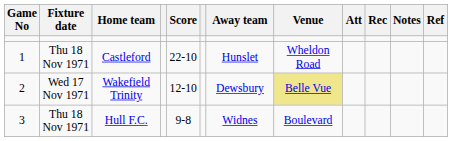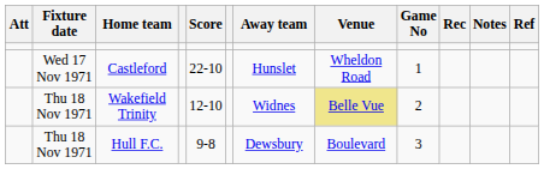 <table class="wikitable" style="text-align:center;">
 <tr>
-<th width=10 abbr="No">Game No</th>
+<th width=30 abbr="Att">Att</th>
 <th width=110 abbr="Date">Fixture date</th>
 <th width=150 abbr="Home team">Home team</th>
 <th width=5 abbr="space"></th>
 <th width=20 abbr="Score">Score</th>
 <th width=5 abbr="space"></th>
 <th width=150 abbr="Away team">Away team</th>
 <th width=150 abbr="Venue">Venue</th>
-<th width=30 abbr="Att">Att</th>
+<th width=10 abbr="No">Game No</th>
 <th width=30 abbr="Rec">Rec</th>
 <th width=20 abbr="Notes">Notes</th>
 <th width=30 abbr="Ref">Ref</th>
 </tr>
 <tr>
 <td></td>
 <td></td>
 <td></td>
 <td></td>
 <td></td>
 <td></td>
 <td></td>
 <td></td>
 <td></td>
 <td></td>
 <td></td>
 <td></td>
 </tr>
 <tr>
-<td>1</td>
-<td>Thu 18 Nov 1971</td>
+<td></td>
+<td>Wed 17 Nov 1971</td>
 <td><a href='#'>Castleford</a></td>
 <td></td>
 <td>22-10</td>
 <td></td>
 <td><a href='#'>Hunslet</a></td>
 <td><a href='#'>Wheldon Road</a></td>
-<td></td>
+<td>1</td>
 <td></td>
 <td></td>
 <td></td>
 </tr>
 <tr>
-<td>2</td>
-<td>Wed 17 Nov 1971</td>
+<td></td>
+<td>Thu 18 Nov 1971</td>
 <td><a href='#'>Wakefield Trinity</a></td>
 <td></td>
 <td>12-10</td>
 <td></td>
-<td><a href='#'>Dewsbury</a></td>
+<td><a href='#'>Widnes</a></td>
 <td style="background: khaki;"><a href='#'>Belle Vue</a></td>
-<td></td>
+<td>2</td>
 <td></td>
 <td></td>
 <td></td>
 </tr>
 <tr>
-<td>3</td>
+<td></td>
 <td>Thu 18 Nov 1971</td>
 <td><a href='#'>Hull F.C.</a></td>
 <td></td>
 <td>9-8</td>
 <td></td>
-<td><a href='#'>Widnes</a></td>
+<td><a href='#'>Dewsbury</a></td>
 <td><a href='#'>Boulevard</a></td>
-<td></td>
+<td>3</td>
 <td></td>
 <td></td>
 <td></td>
 </tr>
 </table>
